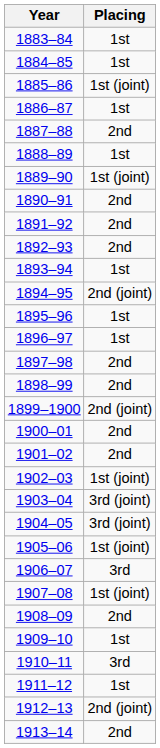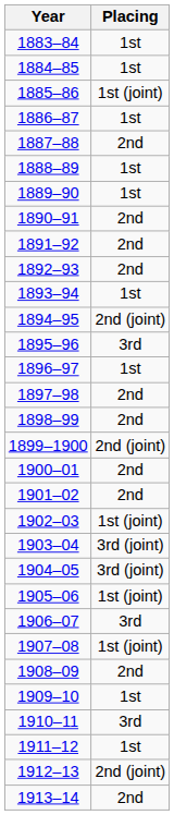 <table class="wikitable sortable" style="text-align: center;">
 <tr>
 <th>Year</th>
 <th>Placing</th>
 </tr>
 <tr>
 <td><a href='#'>1883–84</a></td>
 <td>1st</td>
 </tr>
 <tr>
 <td><a href='#'>1884–85</a></td>
 <td>1st</td>
 </tr>
 <tr>
 <td><a href='#'>1885–86</a></td>
 <td>1st (joint)</td>
 </tr>
 <tr>
 <td><a href='#'>1886–87</a></td>
 <td>1st</td>
 </tr>
 <tr>
 <td><a href='#'>1887–88</a></td>
 <td>2nd</td>
 </tr>
 <tr>
 <td><a href='#'>1888–89</a></td>
 <td>1st</td>
 </tr>
 <tr>
 <td><a href='#'>1889–90</a></td>
-<td>1st (joint)</td>
+<td>1st</td>
 </tr>
 <tr>
 <td><a href='#'>1890–91</a></td>
 <td>2nd</td>
 </tr>
 <tr>
 <td><a href='#'>1891–92</a></td>
 <td>2nd</td>
 </tr>
 <tr>
 <td><a href='#'>1892–93</a></td>
 <td>2nd</td>
 </tr>
 <tr>
 <td><a href='#'>1893–94</a></td>
 <td>1st</td>
 </tr>
 <tr>
 <td><a href='#'>1894–95</a></td>
 <td>2nd (joint)</td>
 </tr>
 <tr>
 <td><a href='#'>1895–96</a></td>
-<td>1st</td>
+<td>3rd</td>
 </tr>
 <tr>
 <td><a href='#'>1896–97</a></td>
 <td>1st</td>
 </tr>
 <tr>
 <td><a href='#'>1897–98</a></td>
 <td>2nd</td>
 </tr>
 <tr>
 <td><a href='#'>1898–99</a></td>
 <td>2nd</td>
 </tr>
 <tr>
 <td><a href='#'>1899–1900</a></td>
 <td>2nd (joint)</td>
 </tr>
 <tr>
 <td><a href='#'>1900–01</a></td>
 <td>2nd</td>
 </tr>
 <tr>
 <td><a href='#'>1901–02</a></td>
 <td>2nd</td>
 </tr>
 <tr>
 <td><a href='#'>1902–03</a></td>
 <td>1st (joint)</td>
 </tr>
 <tr>
 <td><a href='#'>1903–04</a></td>
 <td>3rd (joint)</td>
 </tr>
 <tr>
 <td><a href='#'>1904–05</a></td>
 <td>3rd (joint)</td>
 </tr>
 <tr>
 <td><a href='#'>1905–06</a></td>
 <td>1st (joint)</td>
 </tr>
 <tr>
 <td><a href='#'>1906–07</a></td>
 <td>3rd</td>
 </tr>
 <tr>
 <td><a href='#'>1907–08</a></td>
 <td>1st (joint)</td>
 </tr>
 <tr>
 <td><a href='#'>1908–09</a></td>
 <td>2nd</td>
 </tr>
 <tr>
 <td><a href='#'>1909–10</a></td>
 <td>1st</td>
 </tr>
 <tr>
 <td><a href='#'>1910–11</a></td>
 <td>3rd</td>
 </tr>
 <tr>
 <td><a href='#'>1911–12</a></td>
 <td>1st</td>
 </tr>
 <tr>
 <td><a href='#'>1912–13</a></td>
 <td>2nd (joint)</td>
 </tr>
 <tr>
 <td><a href='#'>1913–14</a></td>
 <td>2nd</td>
 </tr>
 </table>
